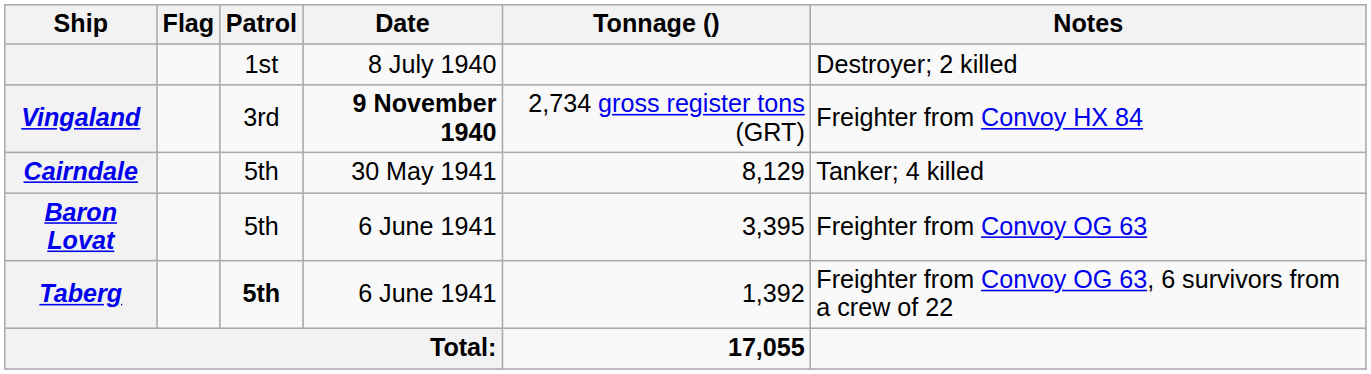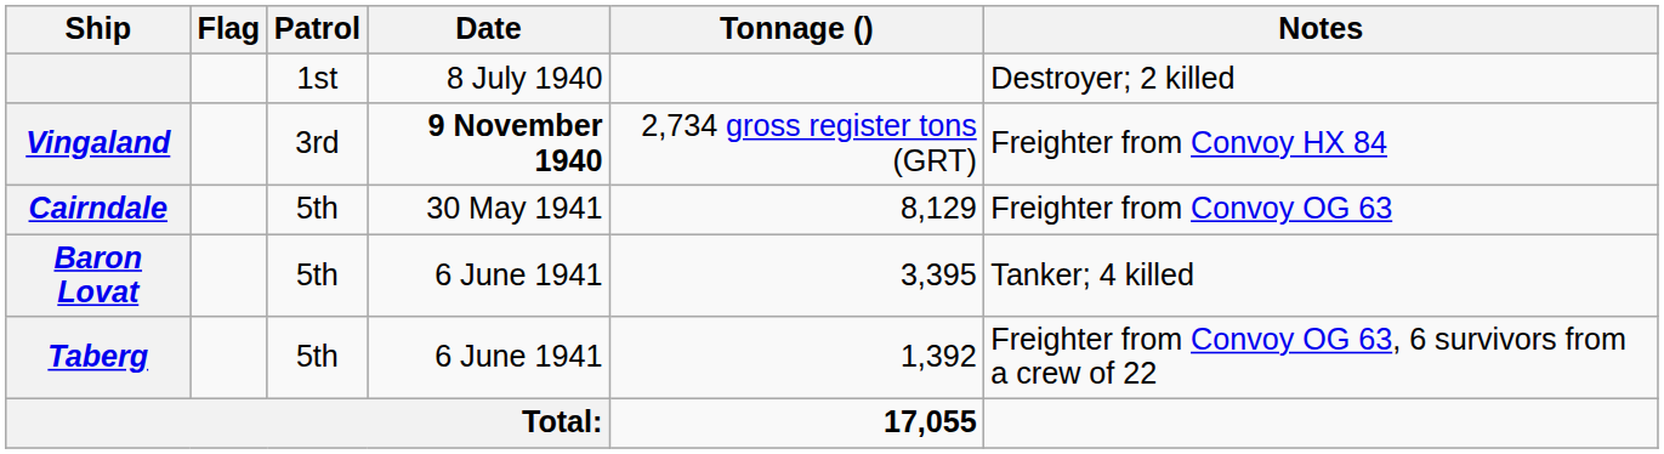 <table class="wikitable plainrowheaders">
 <tr>
 <th scope="col">Ship</th>
 <th scope="col">Flag</th>
 <th scope="col">Patrol</th>
 <th scope="col">Date</th>
 <th scope="col">Tonnage (<a href='#'></a>)</th>
 <th scope="col">Notes</th>
 </tr>
 <tr>
 <th scope="row"></th>
 <td></td>
 <td style="text-align: center;">1st</td>
 <td style="text-align: right;">8 July 1940</td>
 <td></td>
 <td>Destroyer; 2 killed</td>
 </tr>
 <tr>
 <th scope="row"><em><a href='#'>Vingaland</a></em></th>
 <td></td>
 <td style="text-align: center;">3rd</td>
 <td style="text-align: right;"><strong>9 November 1940</strong></td>
 <td style="text-align: right;">2,734 <a href='#'>gross register tons</a> (GRT)</td>
 <td>Freighter from <a href='#'>Convoy HX 84</a></td>
 </tr>
 <tr>
 <th scope="row"><em><a href='#'>Cairndale</a></em></th>
 <td></td>
 <td style="text-align: center;">5th</td>
 <td style="text-align: right;">30 May 1941</td>
 <td style="text-align: right;">8,129</td>
-<td>Tanker; 4 killed</td>
+<td>Freighter from <a href='#'>Convoy OG 63</a></td>
 </tr>
 <tr>
 <th scope="row"><em><a href='#'>Baron Lovat</a></em></th>
 <td></td>
 <td style="text-align: center;">5th</td>
 <td style="text-align: right;">6 June 1941</td>
 <td style="text-align: right;">3,395</td>
-<td>Freighter from <a href='#'>Convoy OG 63</a></td>
+<td>Tanker; 4 killed</td>
 </tr>
 <tr>
 <th scope="row"><em><a href='#'>Taberg</a></em></th>
 <td></td>
-<td style="text-align: center;"><strong>5th</strong></td>
+<td style="text-align: center;">5th</td>
 <td style="text-align: right;">6 June 1941</td>
 <td style="text-align: right;">1,392</td>
 <td>Freighter from <a href='#'>Convoy OG 63</a>, 6 survivors from a crew of 22</td>
 </tr>
 <tr>
 <th scope="row" colspan=4 style="text-align: right; font-weight: bold;">Total:</th>
 <td style="text-align: right; font-weight: bold;">17,055</td>
 <td></td>
 </tr>
 </table>
